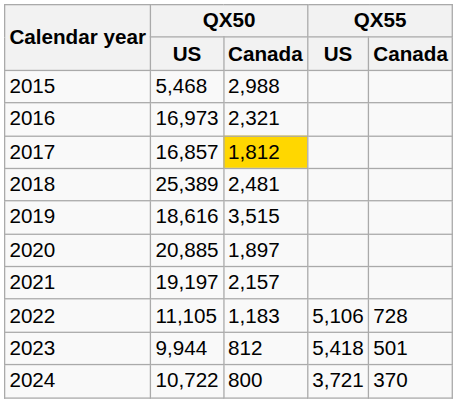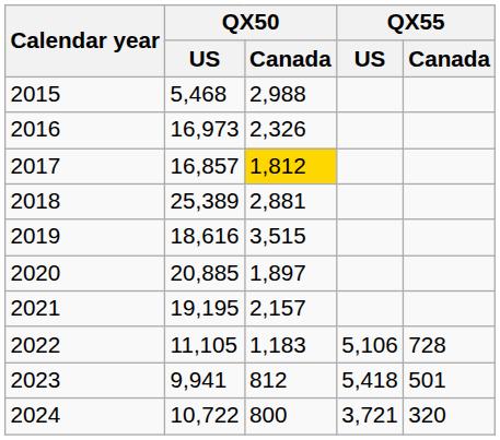 <table class="wikitable">
 <tr>
 <th rowspan=2>Calendar year</th>
 <th colspan=2>QX50</th>
 <th colspan=2>QX55</th>
 </tr>
 <tr>
 <th>US</th>
 <th>Canada</th>
 <th>US</th>
 <th>Canada</th>
 </tr>
 <tr>
 <td>2015</td>
 <td>5,468</td>
 <td>2,988</td>
 <td></td>
 <td></td>
 </tr>
 <tr>
 <td>2016</td>
 <td>16,973</td>
-<td>2,321</td>
+<td>2,326</td>
 <td></td>
 <td></td>
 </tr>
 <tr>
 <td>2017</td>
 <td>16,857</td>
 <td style="background: gold;">1,812</td>
 <td></td>
 <td></td>
 </tr>
 <tr>
 <td>2018</td>
 <td>25,389</td>
-<td>2,481</td>
+<td>2,881</td>
 <td></td>
 <td></td>
 </tr>
 <tr>
 <td>2019</td>
 <td>18,616</td>
 <td>3,515</td>
 <td></td>
 <td></td>
 </tr>
 <tr>
 <td>2020</td>
 <td>20,885</td>
 <td>1,897</td>
 <td></td>
 <td></td>
 </tr>
 <tr>
 <td>2021</td>
-<td>19,197</td>
+<td>19,195</td>
 <td>2,157</td>
 <td></td>
 <td></td>
 </tr>
 <tr>
 <td>2022</td>
 <td>11,105</td>
 <td>1,183</td>
 <td>5,106</td>
 <td>728</td>
 </tr>
 <tr>
 <td>2023</td>
-<td>9,944</td>
+<td>9,941</td>
 <td>812</td>
 <td>5,418</td>
 <td>501</td>
 </tr>
 <tr>
 <td>2024</td>
 <td>10,722</td>
 <td>800</td>
 <td>3,721</td>
-<td>370</td>
+<td>320</td>
 </tr>
 </table>
